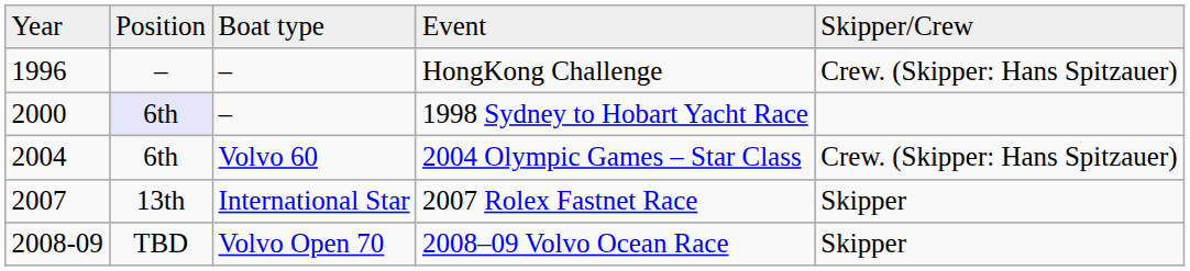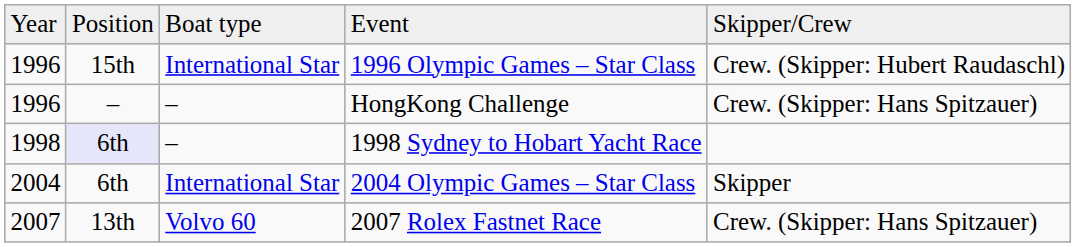 <table class="wikitable">
 <tr style="background:#efefef;">
 <td>Year</td>
 <td>Position</td>
 <td>Boat type</td>
 <td>Event</td>
 <td>Skipper/Crew</td>
 </tr>
 <tr>
 <td>1996</td>
+<td align="center">15th</td>
+<td><a href='#'>International Star</a></td>
+<td> <a href='#'>1996 Olympic Games – Star Class</a></td>
+<td>Crew. (Skipper: Hubert Raudaschl)</td>
+</tr>
+<tr>
+<td>1996</td>
 <td align="center">–</td>
 <td>–</td>
 <td> HongKong Challenge</td>
 <td>Crew. (Skipper: Hans Spitzauer)</td>
 </tr>
 <tr>
-<td>2000</td>
+<td>1998</td>
 <td align="center" style="background: lavender;">6th</td>
 <td>–</td>
 <td> 1998 <a href='#'>Sydney to Hobart Yacht Race</a></td>
 <td></td>
 </tr>
 <tr>
 <td>2004</td>
 <td align="center">6th</td>
-<td><a href='#'>Volvo 60</a></td>
+<td><a href='#'>International Star</a></td>
 <td> <a href='#'>2004 Olympic Games – Star Class</a></td>
-<td>Crew. (Skipper: Hans Spitzauer)</td>
+<td>Skipper</td>
 </tr>
 <tr>
 <td>2007</td>
 <td align="center">13th</td>
-<td><a href='#'>International Star</a></td>
+<td><a href='#'>Volvo 60</a></td>
 <td>2007 <a href='#'>Rolex Fastnet Race</a></td>
-<td>Skipper</td>
-</tr>
-<tr>
-<td>2008-09</td>
-<td align="center">TBD</td>
-<td><a href='#'>Volvo Open 70</a></td>
-<td><a href='#'>2008–09 Volvo Ocean Race</a></td>
-<td>Skipper</td>
+<td>Crew. (Skipper: Hans Spitzauer)</td>
 </tr>
 </table>
